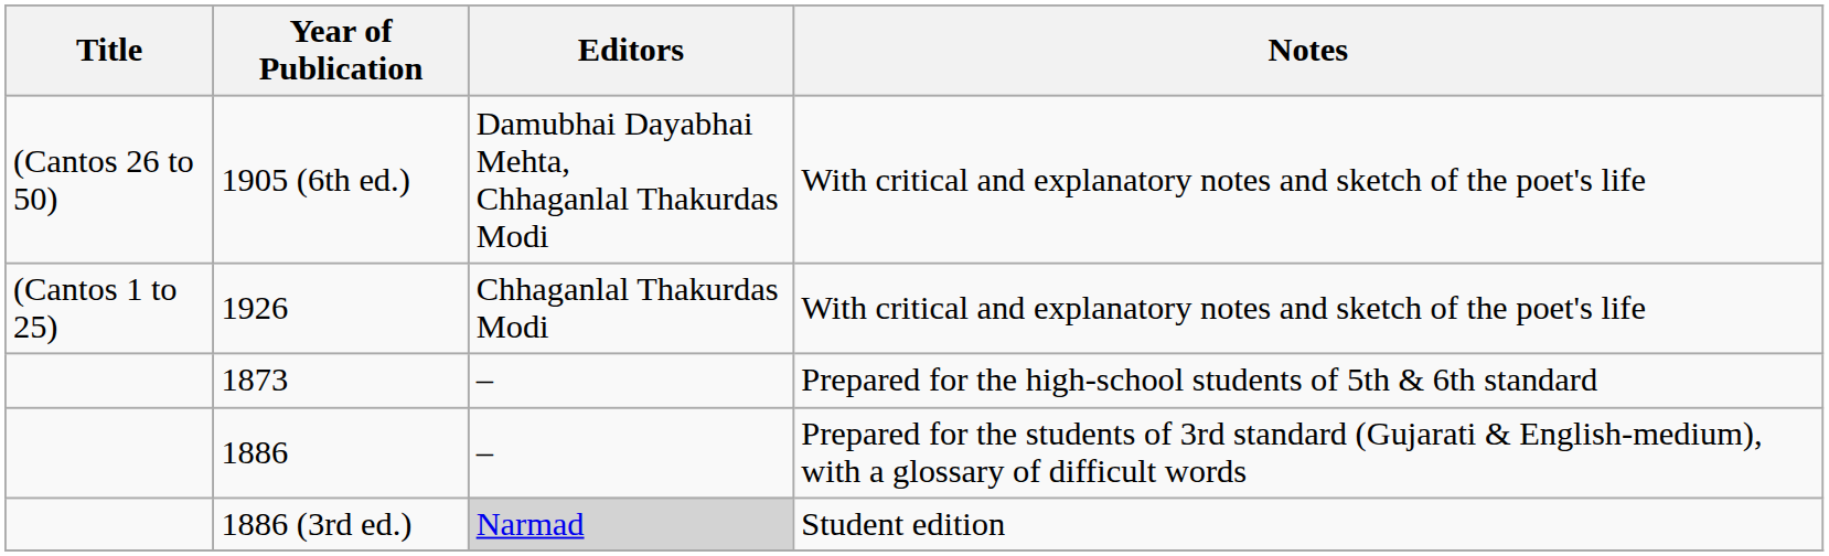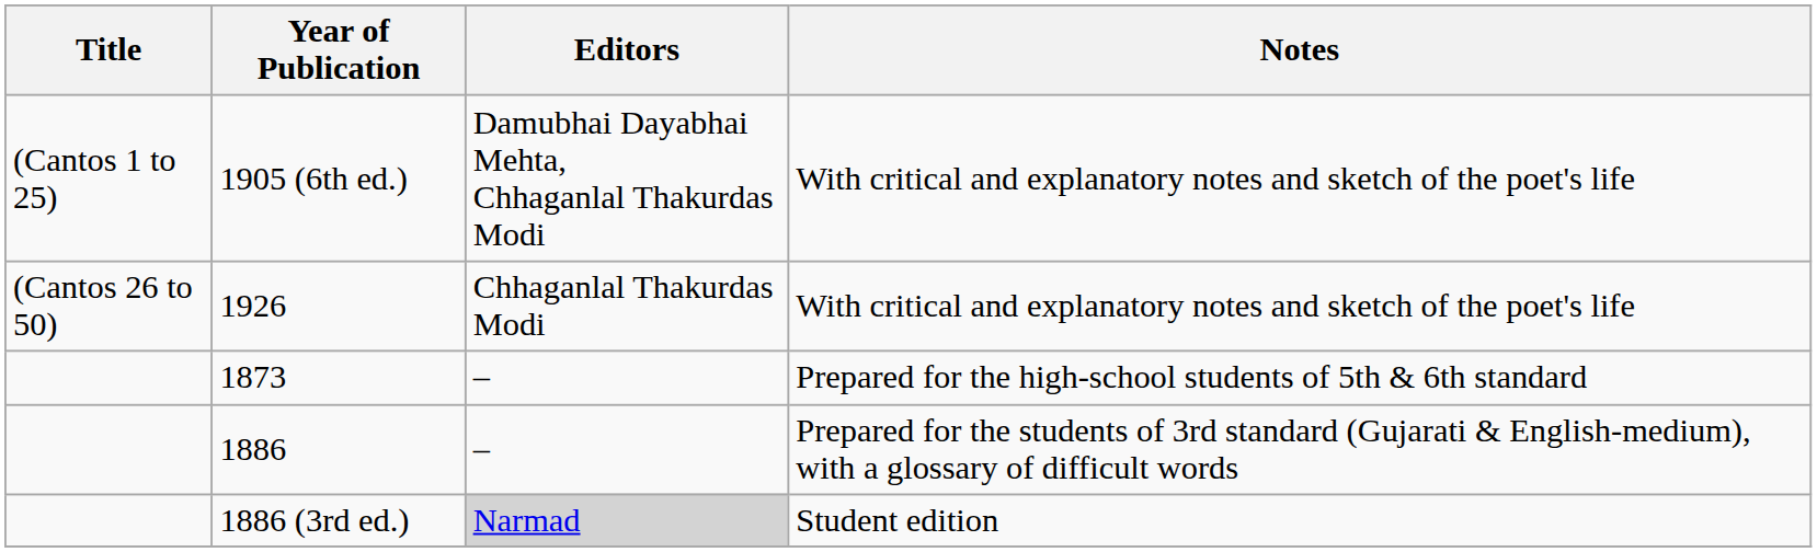 <table class="wikitable">
 <tr>
 <th>Title</th>
 <th>Year of Publication</th>
 <th>Editors</th>
 <th>Notes</th>
 </tr>
 <tr>
-<td><em></em> (Cantos 26 to 50)</td>
+<td><em></em> (Cantos 1 to 25)</td>
 <td>1905 (6th ed.)</td>
 <td>Damubhai Dayabhai Mehta,<br>Chhaganlal Thakurdas Modi</td>
 <td>With critical and explanatory notes and sketch of the poet's life</td>
 </tr>
 <tr>
-<td><em></em> (Cantos 1 to 25)</td>
+<td><em></em> (Cantos 26 to 50)</td>
 <td>1926</td>
 <td>Chhaganlal Thakurdas Modi</td>
 <td>With critical and explanatory notes and sketch of the poet's life</td>
 </tr>
 <tr>
 <td><em></em></td>
 <td>1873</td>
 <td>–</td>
 <td>Prepared for the high-school students of 5th & 6th standard</td>
 </tr>
 <tr>
 <td><em></em></td>
 <td>1886</td>
 <td>–</td>
 <td>Prepared for the students of 3rd standard (Gujarati & English-medium), with a glossary of difficult words</td>
 </tr>
 <tr>
 <td><em></em></td>
 <td>1886 (3rd ed.)</td>
 <td style="background: lightgrey;"><a href='#'>Narmad</a></td>
 <td>Student edition</td>
 </tr>
 <tr>
 </tr>
 </table>
